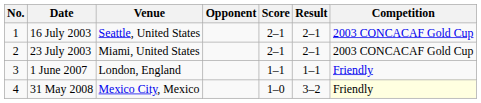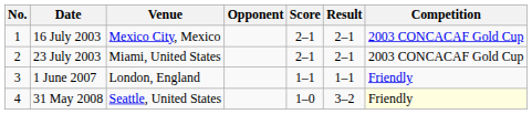 <table class="wikitable sortable">
 <tr>
 <th scope="col">No.</th>
 <th scope="col">Date</th>
 <th scope="col">Venue</th>
 <th scope="col">Opponent</th>
 <th scope="col">Score</th>
 <th scope="col">Result</th>
 <th scope="col">Competition</th>
 </tr>
 <tr>
 <td align="center">1</td>
 <td>16 July 2003</td>
-<td><a href='#'>Seattle</a>, United States</td>
+<td><a href='#'>Mexico City</a>, Mexico</td>
 <td></td>
 <td align="center">2–1</td>
 <td align="center">2–1</td>
 <td><a href='#'>2003 CONCACAF Gold Cup</a></td>
 </tr>
 <tr>
 <td align="center">2</td>
 <td>23 July 2003</td>
 <td>Miami, United States</td>
 <td></td>
 <td align="center">2–1</td>
 <td align="center">2–1</td>
 <td>2003 CONCACAF Gold Cup</td>
 </tr>
 <tr>
 <td align="center">3</td>
 <td>1 June 2007</td>
 <td>London, England</td>
 <td></td>
 <td align="center">1–1</td>
 <td align="center">1–1</td>
 <td><a href='#'>Friendly</a></td>
 </tr>
 <tr>
 <td align="center">4</td>
 <td>31 May 2008</td>
-<td><a href='#'>Mexico City</a>, Mexico</td>
+<td><a href='#'>Seattle</a>, United States</td>
 <td></td>
 <td align="center">1–0</td>
 <td align="center">3–2</td>
 <td style="background: lightyellow;">Friendly</td>
 </tr>
 </table>
